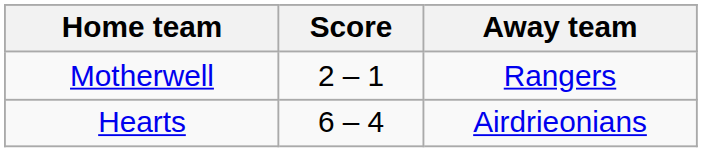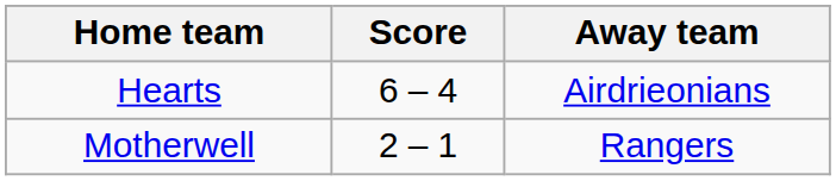 <table class="wikitable" style="text-align: center">
 <tr>
 <th width=140>Home team</th>
 <th width=70>Score</th>
 <th width=140>Away team</th>
 </tr>
 <tr>
+<td><a href='#'>Hearts</a></td>
+<td>6 – 4</td>
+<td><a href='#'>Airdrieonians</a></td>
+</tr>
+<tr>
 <td><a href='#'>Motherwell</a></td>
 <td>2 – 1</td>
 <td><a href='#'>Rangers</a></td>
 </tr>
-<tr>
-<td><a href='#'>Hearts</a></td>
-<td>6 – 4</td>
-<td><a href='#'>Airdrieonians</a></td>
-</tr>
 </table>
